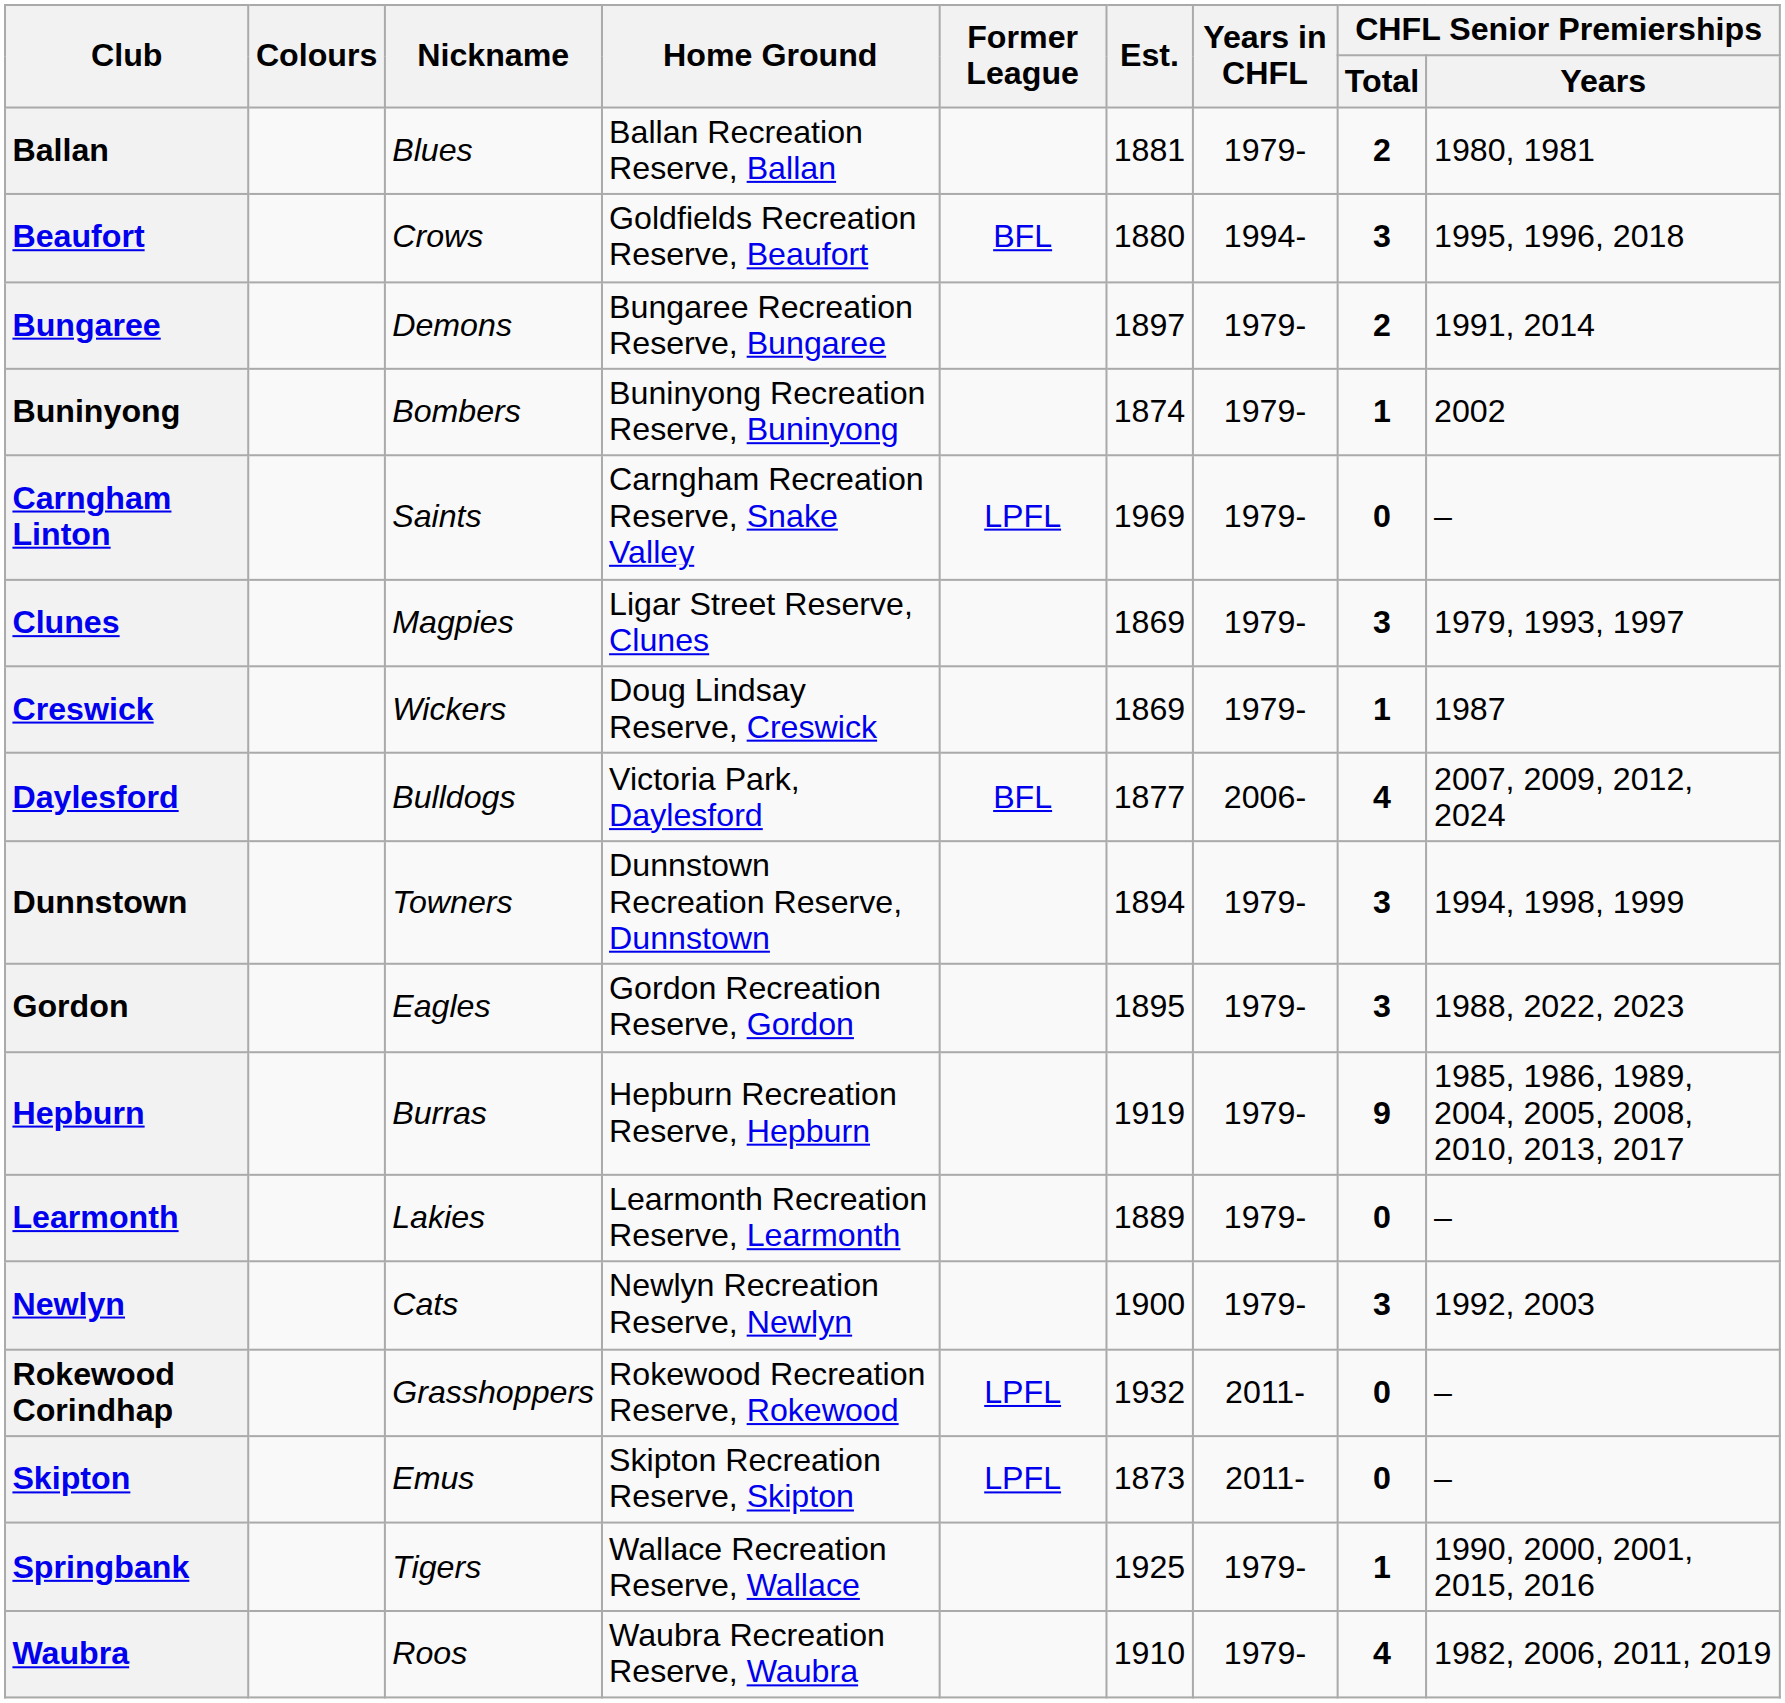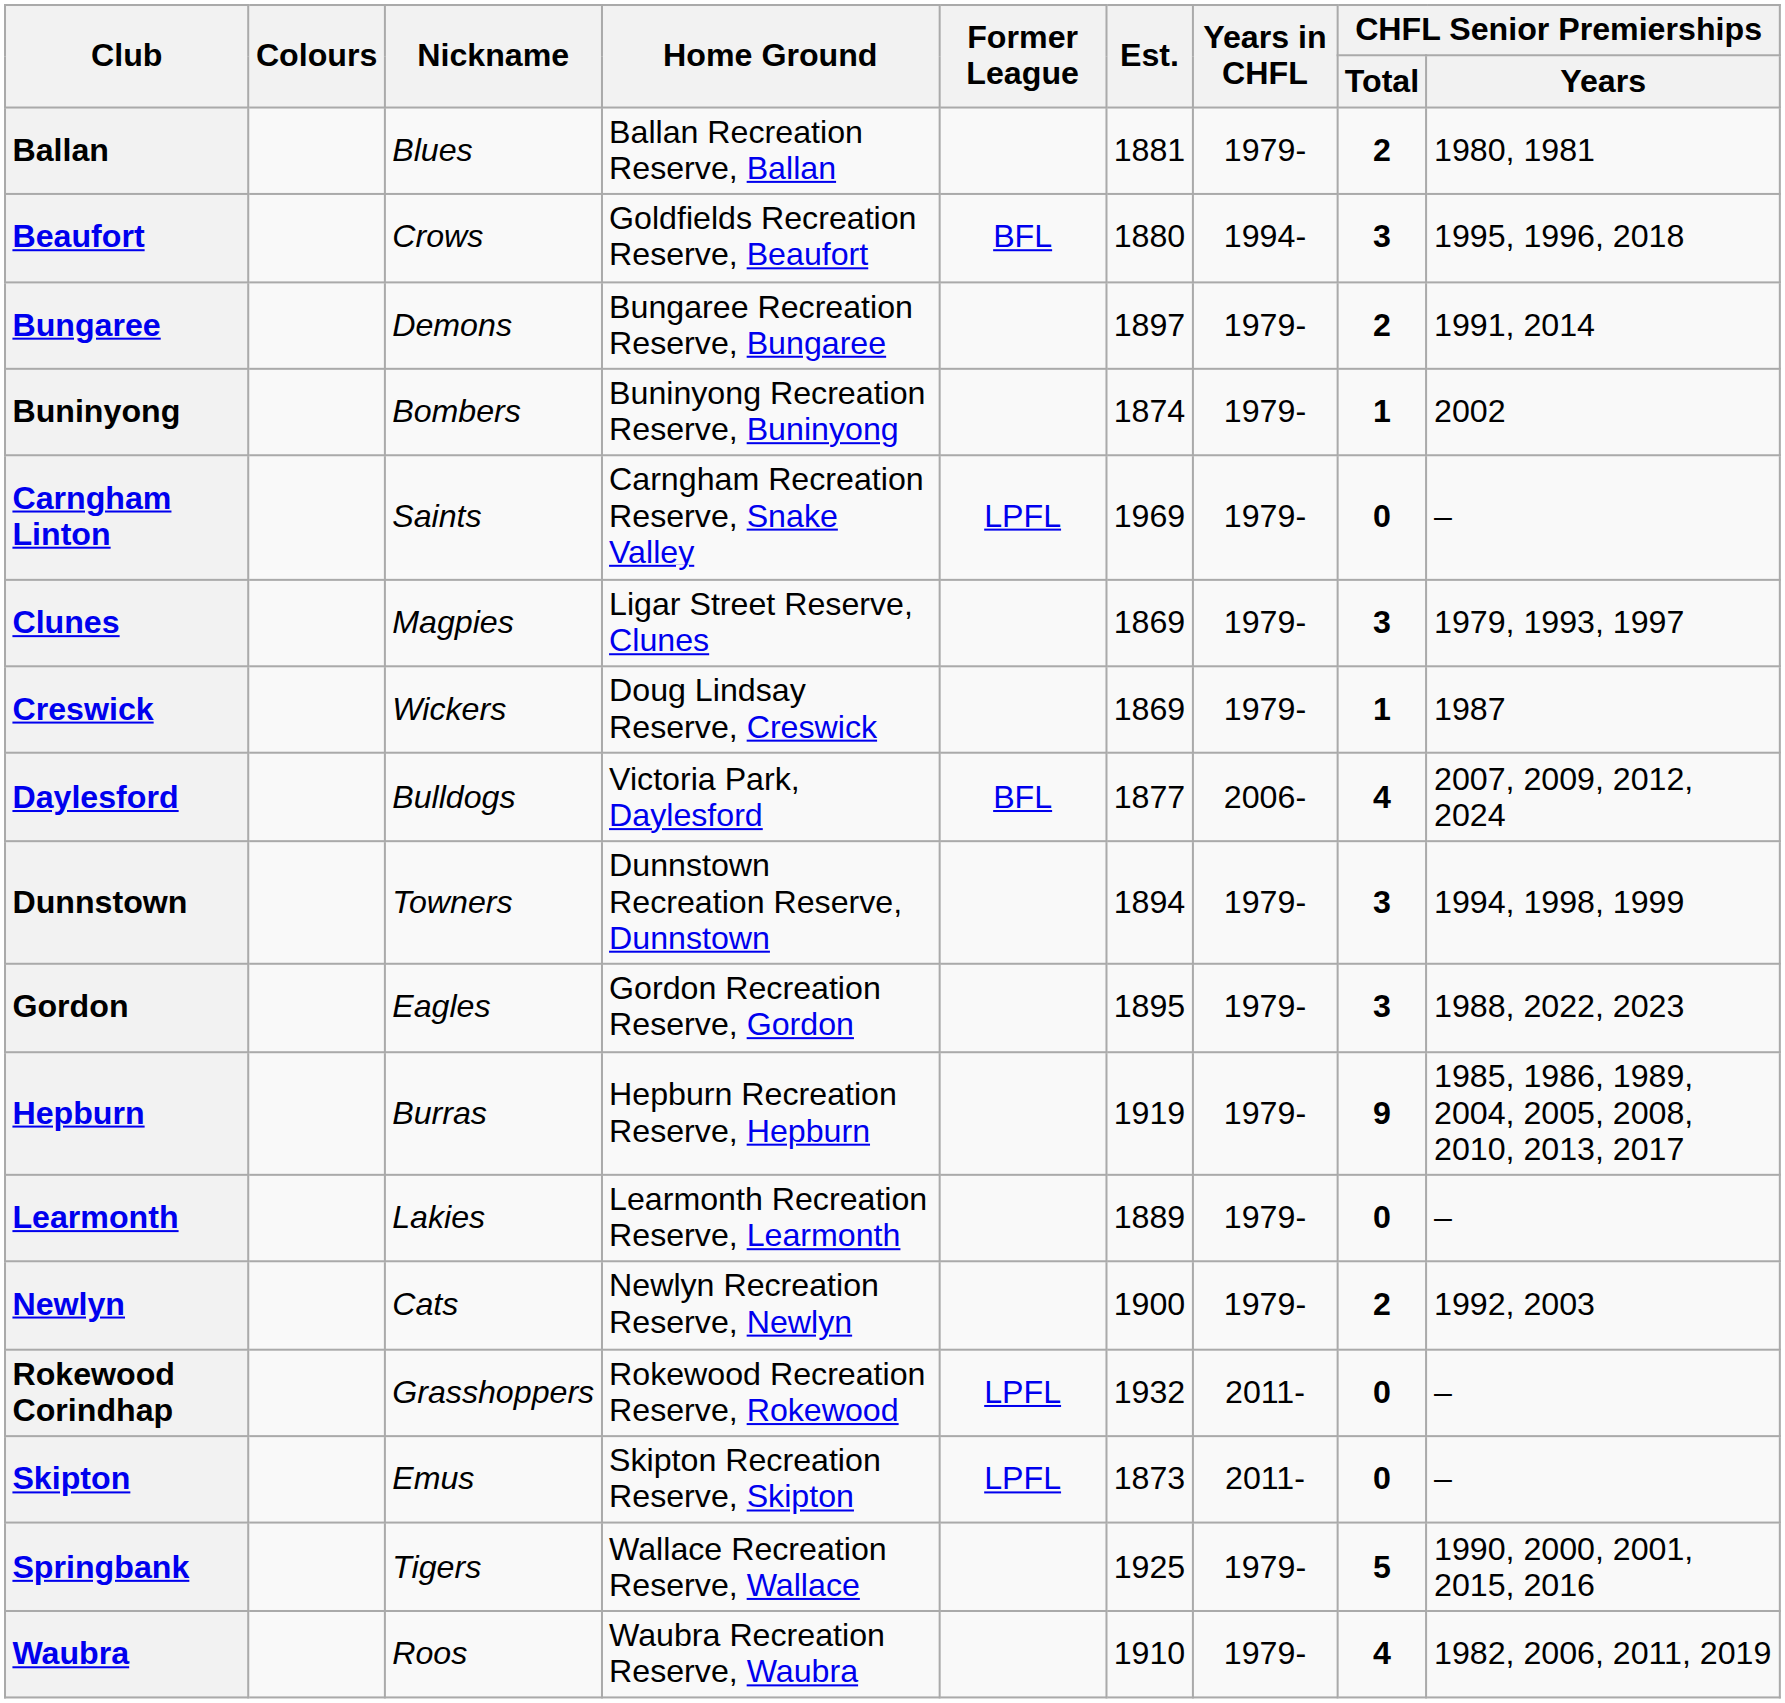 <table class="wikitable sortable" style="width:100%">
 <tr>
 <th rowspan="2">Club</th>
 <th rowspan="2">Colours</th>
 <th rowspan="2">Nickname</th>
 <th rowspan="2">Home Ground</th>
 <th rowspan="2">Former League</th>
 <th rowspan="2">Est.</th>
 <th rowspan="2">Years in CHFL</th>
 <th colspan="2">CHFL Senior Premierships</th>
 </tr>
 <tr>
 <th>Total</th>
 <th>Years</th>
 </tr>
 <tr>
 <th style="text-align:left">Ballan</th>
 <td></td>
 <td><em>Blues</em></td>
 <td>Ballan Recreation Reserve, <a href='#'>Ballan</a></td>
 <td align="center"></td>
 <td align="center">1881</td>
 <td align="center">1979-</td>
 <td align="center"><strong>2</strong></td>
 <td>1980, 1981</td>
 </tr>
 <tr>
 <th style="text-align:left"><a href='#'>Beaufort</a></th>
 <td></td>
 <td><em>Crows</em></td>
 <td>Goldfields Recreation Reserve, <a href='#'>Beaufort</a></td>
 <td align="center"><a href='#'>BFL</a></td>
 <td align="center">1880</td>
 <td align="center">1994-</td>
 <td align="center"><strong>3</strong></td>
 <td>1995, 1996, 2018</td>
 </tr>
 <tr>
 <th style="text-align:left"><a href='#'>Bungaree</a></th>
 <td></td>
 <td><em>Demons</em></td>
 <td>Bungaree Recreation Reserve, <a href='#'>Bungaree</a></td>
 <td align="center"></td>
 <td align="center">1897</td>
 <td align="center">1979-</td>
 <td align="center"><strong>2</strong></td>
 <td>1991, 2014</td>
 </tr>
 <tr>
 <th style="text-align:left">Buninyong</th>
 <td></td>
 <td><em>Bombers</em></td>
 <td>Buninyong Recreation Reserve, <a href='#'>Buninyong</a></td>
 <td align="center"></td>
 <td align="center">1874</td>
 <td align="center">1979-</td>
 <td align="center"><strong>1</strong></td>
 <td>2002</td>
 </tr>
 <tr>
 <th style="text-align:left"><a href='#'>Carngham Linton</a></th>
 <td></td>
 <td><em>Saints</em></td>
 <td>Carngham Recreation Reserve, <a href='#'>Snake Valley</a></td>
 <td align="center"><a href='#'>LPFL</a></td>
 <td align="center">1969</td>
 <td align="center">1979-</td>
 <td align="center"><strong>0</strong></td>
 <td>–</td>
 </tr>
 <tr>
 <th style="text-align:left"><a href='#'>Clunes</a></th>
 <td></td>
 <td><em>Magpies</em></td>
 <td>Ligar Street Reserve, <a href='#'>Clunes</a></td>
 <td align="center"></td>
 <td align="center">1869</td>
 <td align="center">1979-</td>
 <td align="center"><strong>3</strong></td>
 <td>1979, 1993, 1997</td>
 </tr>
 <tr>
 <th style="text-align:left"><a href='#'>Creswick</a></th>
 <td></td>
 <td><em>Wickers</em></td>
 <td>Doug Lindsay Reserve, <a href='#'>Creswick</a></td>
 <td align="center"></td>
 <td align="center">1869</td>
 <td align="center">1979-</td>
 <td align="center"><strong>1</strong></td>
 <td>1987</td>
 </tr>
 <tr>
 <th style="text-align:left"><a href='#'>Daylesford</a></th>
 <td></td>
 <td><em>Bulldogs</em></td>
 <td>Victoria Park, <a href='#'>Daylesford</a></td>
 <td align="center"><a href='#'>BFL</a></td>
 <td align="center">1877</td>
 <td align="center">2006-</td>
 <td align="center"><strong>4</strong></td>
 <td>2007, 2009, 2012, 2024</td>
 </tr>
 <tr>
 <th style="text-align:left">Dunnstown</th>
 <td></td>
 <td><em>Towners</em></td>
 <td>Dunnstown Recreation Reserve, <a href='#'>Dunnstown</a></td>
 <td align="center"></td>
 <td align="center">1894</td>
 <td align="center">1979-</td>
 <td align="center"><strong>3</strong></td>
 <td>1994, 1998, 1999</td>
 </tr>
 <tr>
 <th style="text-align:left">Gordon</th>
 <td></td>
 <td><em>Eagles</em></td>
 <td>Gordon Recreation Reserve, <a href='#'>Gordon</a></td>
 <td align="center"></td>
 <td align="center">1895</td>
 <td align="center">1979-</td>
 <td align="center"><strong>3</strong></td>
 <td>1988, 2022, 2023</td>
 </tr>
 <tr>
 <th style="text-align:left"><a href='#'>Hepburn</a></th>
 <td></td>
 <td><em>Burras</em></td>
 <td>Hepburn Recreation Reserve, <a href='#'>Hepburn</a></td>
 <td align="center"></td>
 <td align="center">1919</td>
 <td align="center">1979-</td>
 <td align="center"><strong>9</strong></td>
 <td>1985, 1986, 1989, 2004, 2005, 2008, 2010, 2013, 2017</td>
 </tr>
 <tr>
 <th style="text-align:left"><a href='#'>Learmonth</a></th>
 <td></td>
 <td><em>Lakies</em></td>
 <td>Learmonth Recreation Reserve, <a href='#'>Learmonth</a></td>
 <td align="center"></td>
 <td align="center">1889</td>
 <td align="center">1979-</td>
 <td align="center"><strong>0</strong></td>
 <td>–</td>
 </tr>
 <tr>
 <th style="text-align:left"><a href='#'>Newlyn</a></th>
 <td></td>
 <td><em>Cats</em></td>
 <td>Newlyn Recreation Reserve, <a href='#'>Newlyn</a></td>
 <td align="center"></td>
 <td align="center">1900</td>
 <td align="center">1979-</td>
-<td align="center"><strong>3</strong></td>
+<td align="center"><strong>2</strong></td>
 <td>1992, 2003</td>
 </tr>
 <tr>
 <th style="text-align:left">Rokewood Corindhap</th>
 <td></td>
 <td><em>Grasshoppers</em></td>
 <td>Rokewood Recreation Reserve, <a href='#'>Rokewood</a></td>
 <td align="center"><a href='#'>LPFL</a></td>
 <td align="center">1932</td>
 <td align="center">2011-</td>
 <td align="center"><strong>0</strong></td>
 <td>–</td>
 </tr>
 <tr>
 <th style="text-align:left"><a href='#'>Skipton</a></th>
 <td></td>
 <td><em>Emus</em></td>
 <td>Skipton Recreation Reserve, <a href='#'>Skipton</a></td>
 <td align="center"><a href='#'>LPFL</a></td>
 <td align="center">1873</td>
 <td align="center">2011-</td>
 <td align="center"><strong>0</strong></td>
 <td>–</td>
 </tr>
 <tr>
 <th style="text-align:left"><a href='#'>Springbank</a></th>
 <td></td>
 <td><em>Tigers</em></td>
 <td>Wallace Recreation Reserve, <a href='#'>Wallace</a></td>
 <td align="center"></td>
 <td align="center">1925</td>
 <td align="center">1979-</td>
-<td align="center"><strong>1</strong></td>
+<td align="center"><strong>5</strong></td>
 <td>1990, 2000, 2001, 2015, 2016</td>
 </tr>
 <tr>
 <th style="text-align:left"><a href='#'>Waubra</a></th>
 <td></td>
 <td><em>Roos</em></td>
 <td>Waubra Recreation Reserve, <a href='#'>Waubra</a></td>
 <td align="center"></td>
 <td align="center">1910</td>
 <td align="center">1979-</td>
 <td align="center"><strong>4</strong></td>
 <td>1982, 2006, 2011, 2019</td>
 </tr>
 </table>
